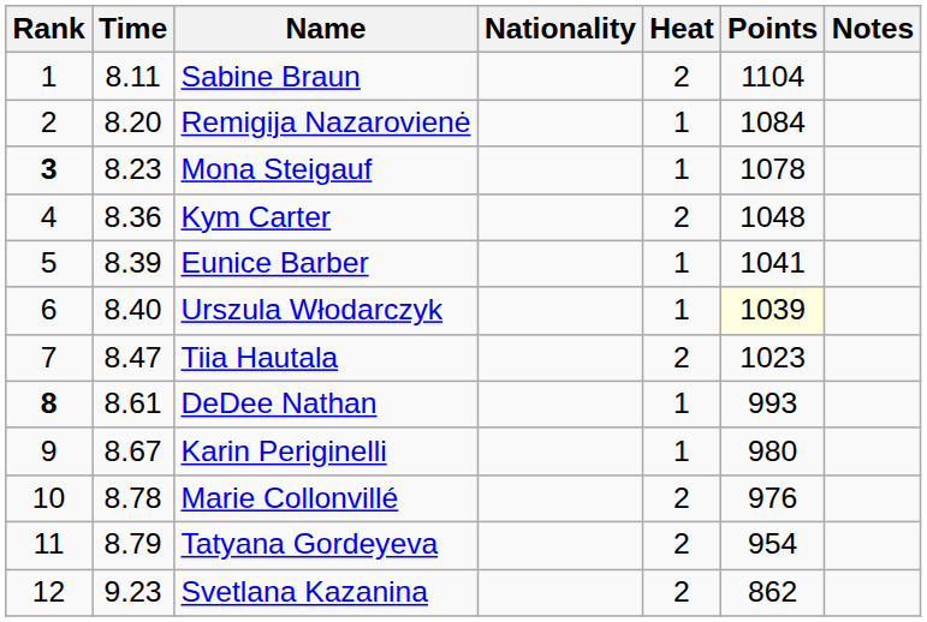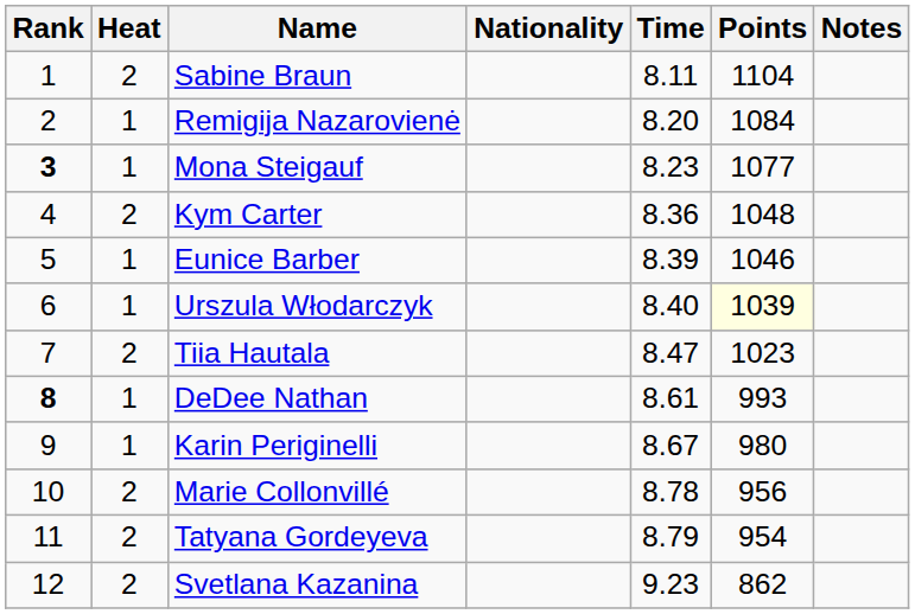 <table class="wikitable sortable" style="text-align:center">
 <tr>
 <th>Rank</th>
-<th>Time</th>
+<th>Heat</th>
 <th>Name</th>
 <th>Nationality</th>
-<th>Heat</th>
+<th>Time</th>
 <th>Points</th>
 <th>Notes</th>
 </tr>
 <tr>
 <td>1</td>
-<td>8.11</td>
+<td>2</td>
 <td align="left"><a href='#'>Sabine Braun</a></td>
 <td align=left></td>
-<td>2</td>
+<td>8.11</td>
 <td>1104</td>
 <td></td>
 </tr>
 <tr>
 <td>2</td>
-<td>8.20</td>
+<td>1</td>
 <td align="left"><a href='#'>Remigija Nazarovienė</a></td>
 <td align=left></td>
-<td>1</td>
+<td>8.20</td>
 <td>1084</td>
 <td></td>
 </tr>
 <tr>
 <td><strong>3</strong></td>
-<td>8.23</td>
+<td>1</td>
 <td align="left"><a href='#'>Mona Steigauf</a></td>
 <td align=left></td>
-<td>1</td>
-<td>1078</td>
+<td>8.23</td>
+<td>1077</td>
 <td></td>
 </tr>
 <tr>
 <td>4</td>
-<td>8.36</td>
+<td>2</td>
 <td align="left"><a href='#'>Kym Carter</a></td>
 <td align=left></td>
-<td>2</td>
+<td>8.36</td>
 <td>1048</td>
 <td></td>
 </tr>
 <tr>
 <td>5</td>
-<td>8.39</td>
+<td>1</td>
 <td align="left"><a href='#'>Eunice Barber</a></td>
 <td align=left></td>
-<td>1</td>
-<td>1041</td>
+<td>8.39</td>
+<td>1046</td>
 <td></td>
 </tr>
 <tr>
 <td>6</td>
-<td>8.40</td>
+<td>1</td>
 <td align="left"><a href='#'>Urszula Włodarczyk</a></td>
 <td align=left></td>
-<td>1</td>
+<td>8.40</td>
 <td style="background: lightyellow;">1039</td>
 <td></td>
 </tr>
 <tr>
 <td>7</td>
-<td>8.47</td>
+<td>2</td>
 <td align="left"><a href='#'>Tiia Hautala</a></td>
 <td align=left></td>
-<td>2</td>
+<td>8.47</td>
 <td>1023</td>
 <td></td>
 </tr>
 <tr>
 <td><strong>8</strong></td>
-<td>8.61</td>
+<td>1</td>
 <td align="left"><a href='#'>DeDee Nathan</a></td>
 <td align=left></td>
-<td>1</td>
+<td>8.61</td>
 <td>993</td>
 <td></td>
 </tr>
 <tr>
 <td>9</td>
-<td>8.67</td>
+<td>1</td>
 <td align="left"><a href='#'>Karin Periginelli</a></td>
 <td align=left></td>
-<td>1</td>
+<td>8.67</td>
 <td>980</td>
 <td></td>
 </tr>
 <tr>
 <td>10</td>
-<td>8.78</td>
+<td>2</td>
 <td align="left"><a href='#'>Marie Collonvillé</a></td>
 <td align=left></td>
-<td>2</td>
-<td>976</td>
+<td>8.78</td>
+<td>956</td>
 <td></td>
 </tr>
 <tr>
 <td>11</td>
-<td>8.79</td>
+<td>2</td>
 <td align="left"><a href='#'>Tatyana Gordeyeva</a></td>
 <td align=left></td>
-<td>2</td>
+<td>8.79</td>
 <td>954</td>
 <td></td>
 </tr>
 <tr>
 <td>12</td>
-<td>9.23</td>
+<td>2</td>
 <td align="left"><a href='#'>Svetlana Kazanina</a></td>
 <td align=left></td>
-<td>2</td>
+<td>9.23</td>
 <td>862</td>
 <td></td>
 </tr>
 </table>
